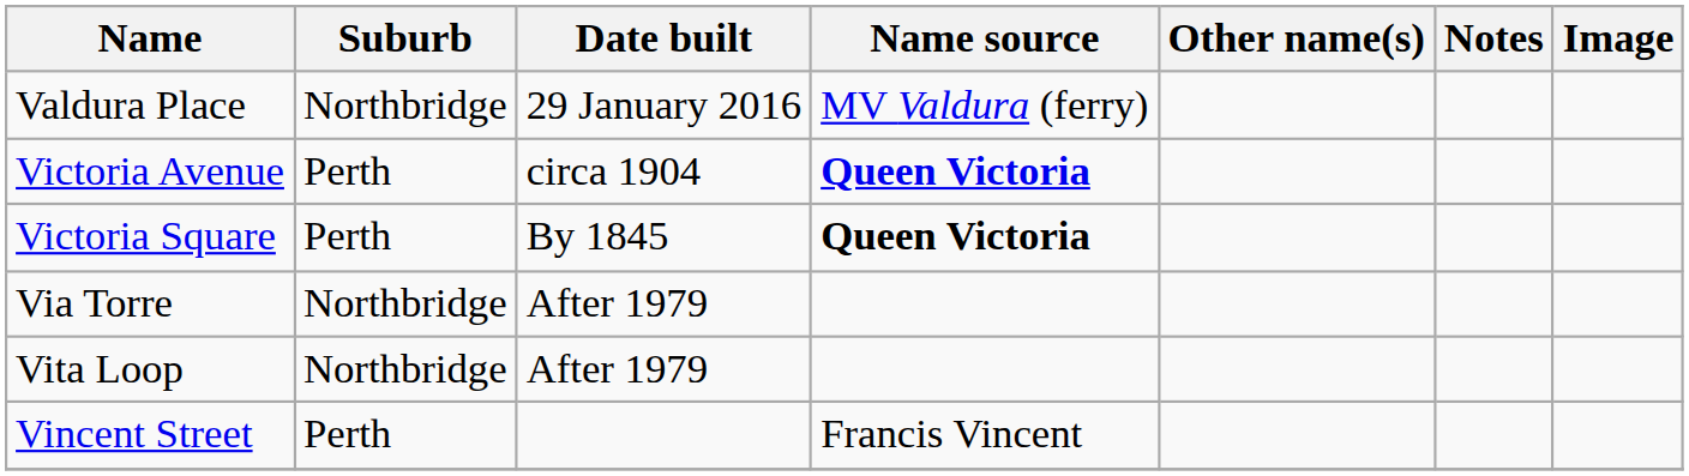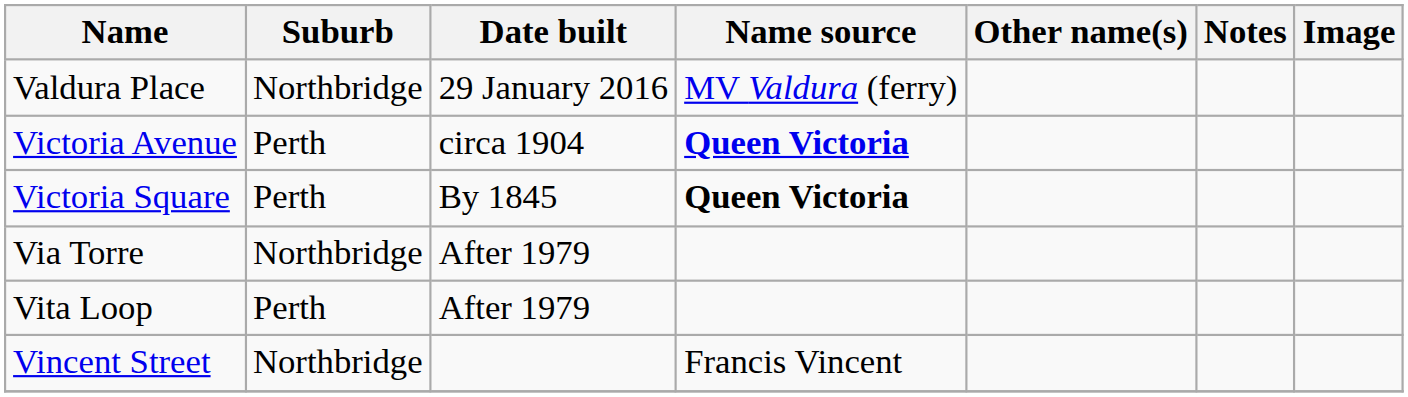 <table class="wikitable sortable">
 <tr>
 <th>Name</th>
 <th class="unsortable">Suburb</th>
 <th class="unsortable">Date built</th>
 <th class="unsortable">Name source</th>
 <th class="unsortable">Other name(s)</th>
 <th class="unsortable">Notes</th>
 <th class="unsortable">Image</th>
 </tr>
 <tr>
 <td>Valdura Place</td>
 <td>Northbridge</td>
 <td>29 January 2016</td>
 <td><a href='#'>MV <em>Valdura</em></a> (ferry)</td>
 <td></td>
 <td></td>
 <td></td>
 </tr>
 <tr>
 <td><a href='#'>Victoria Avenue</a></td>
 <td>Perth</td>
 <td>circa 1904</td>
 <td><strong><a href='#'>Queen Victoria</a></strong></td>
 <td></td>
 <td></td>
 <td></td>
 </tr>
 <tr>
 <td><a href='#'>Victoria Square</a></td>
 <td>Perth</td>
 <td>By 1845</td>
 <td><strong>Queen Victoria</strong></td>
 <td></td>
 <td></td>
 <td></td>
 </tr>
 <tr>
 <td>Via Torre</td>
 <td>Northbridge</td>
 <td>After 1979</td>
 <td></td>
 <td></td>
 <td></td>
 <td></td>
 </tr>
 <tr>
 <td>Vita Loop</td>
-<td>Northbridge</td>
+<td>Perth</td>
 <td>After 1979</td>
 <td></td>
 <td></td>
 <td></td>
 <td></td>
 </tr>
 <tr>
 <td><a href='#'>Vincent Street</a></td>
-<td>Perth</td>
+<td>Northbridge</td>
 <td></td>
 <td>Francis Vincent</td>
 <td></td>
 <td></td>
 <td></td>
 </tr>
 <tr>
 </tr>
 </table>
